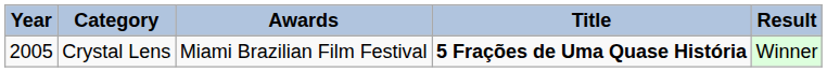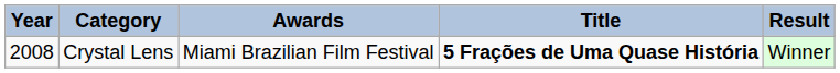 <table class="wikitable" style="font-size: 90%; background: #f9f9f9">
 <tr>
 <th style="background:#B0C4DE;">Year</th>
 <th style="background:#B0C4DE;">Category</th>
 <th style="background:#B0C4DE;">Awards</th>
 <th style="background:#B0C4DE;">Title</th>
 <th style="background:#B0C4DE;">Result</th>
 </tr>
 <tr>
 </tr>
 <tr>
-<td>2005</td>
+<td>2008</td>
 <td>Crystal Lens</td>
 <td>Miami Brazilian Film Festival</td>
 <td><strong>5 Frações de Uma Quase História</strong></td>
 <td style="background: #ddffdd" align="center" class="table-yes1">Winner</td>
 </tr>
 </table>
